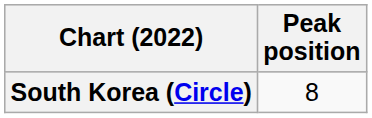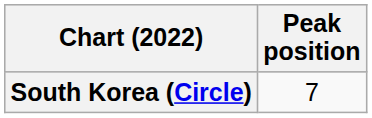 <table class="wikitable plainrowheaders" style="text-align:center">
 <tr>
 <th scope="col">Chart (2022)</th>
 <th scope="col">Peak<br>position</th>
 </tr>
 <tr>
 <th scope="row">South Korea (<a href='#'>Circle</a>)</th>
-<td>8</td>
+<td>7</td>
 </tr>
 </table>
